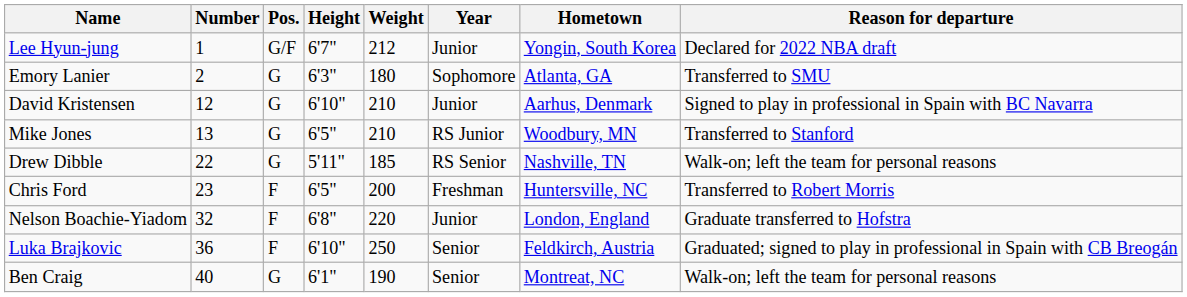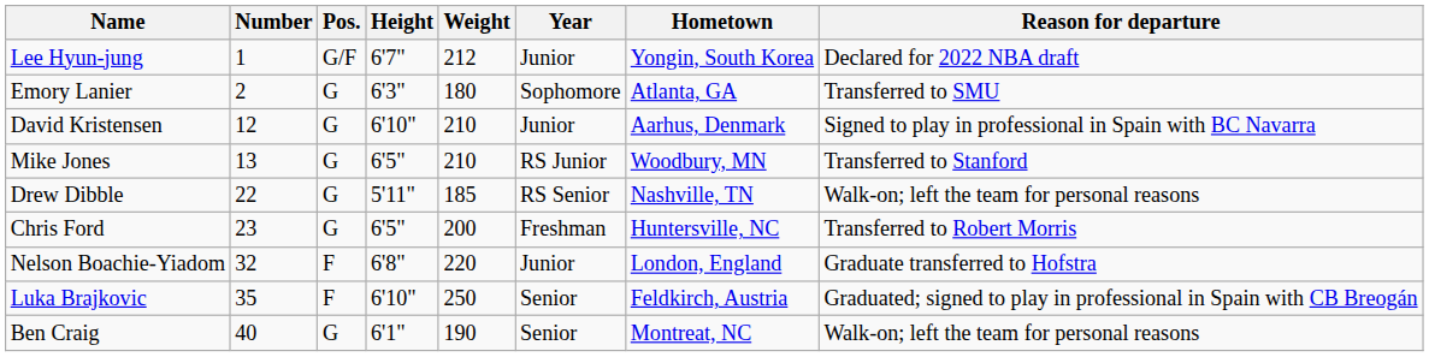 <table class="wikitable sortable" border="1">
 <tr>
 <th>Name</th>
 <th>Number</th>
 <th>Pos.</th>
 <th>Height</th>
 <th>Weight</th>
 <th>Year</th>
 <th>Hometown</th>
 <th class="unsortable">Reason for departure</th>
 </tr>
 <tr>
 <td><a href='#'>Lee Hyun-jung</a></td>
 <td>1</td>
 <td>G/F</td>
 <td>6'7"</td>
 <td>212</td>
 <td>Junior</td>
 <td><a href='#'>Yongin, South Korea</a></td>
 <td>Declared for <a href='#'>2022 NBA draft</a></td>
 </tr>
 <tr>
 <td>Emory Lanier</td>
 <td>2</td>
 <td>G</td>
 <td>6'3"</td>
 <td>180</td>
 <td>Sophomore</td>
 <td><a href='#'>Atlanta, GA</a></td>
 <td>Transferred to <a href='#'>SMU</a></td>
 </tr>
 <tr>
 <td>David Kristensen</td>
 <td>12</td>
 <td>G</td>
 <td>6'10"</td>
 <td>210</td>
 <td>Junior</td>
 <td><a href='#'>Aarhus, Denmark</a></td>
 <td>Signed to play in professional in Spain with <a href='#'>BC Navarra</a></td>
 </tr>
 <tr>
 <td>Mike Jones</td>
 <td>13</td>
 <td>G</td>
 <td>6'5"</td>
 <td>210</td>
 <td>RS Junior</td>
 <td><a href='#'>Woodbury, MN</a></td>
 <td>Transferred to <a href='#'>Stanford</a></td>
 </tr>
 <tr>
 <td>Drew Dibble</td>
 <td>22</td>
 <td>G</td>
 <td>5'11"</td>
 <td>185</td>
 <td>RS Senior</td>
 <td><a href='#'>Nashville, TN</a></td>
 <td>Walk-on; left the team for personal reasons</td>
 </tr>
 <tr>
 <td>Chris Ford</td>
 <td>23</td>
-<td>F</td>
+<td>G</td>
 <td>6'5"</td>
 <td>200</td>
 <td>Freshman</td>
 <td><a href='#'>Huntersville, NC</a></td>
 <td>Transferred to <a href='#'>Robert Morris</a></td>
 </tr>
 <tr>
 <td>Nelson Boachie-Yiadom</td>
 <td>32</td>
 <td>F</td>
 <td>6'8"</td>
 <td>220</td>
 <td>Junior</td>
 <td><a href='#'>London, England</a></td>
 <td>Graduate transferred to <a href='#'>Hofstra</a></td>
 </tr>
 <tr>
 <td><a href='#'>Luka Brajkovic</a></td>
-<td>36</td>
+<td>35</td>
 <td>F</td>
 <td>6'10"</td>
 <td>250</td>
 <td>Senior</td>
 <td><a href='#'>Feldkirch, Austria</a></td>
 <td>Graduated; signed to play in professional in Spain with <a href='#'>CB Breogán</a></td>
 </tr>
 <tr>
 <td>Ben Craig</td>
 <td>40</td>
 <td>G</td>
 <td>6'1"</td>
 <td>190</td>
 <td>Senior</td>
 <td><a href='#'>Montreat, NC</a></td>
 <td>Walk-on; left the team for personal reasons</td>
 </tr>
 </table>
